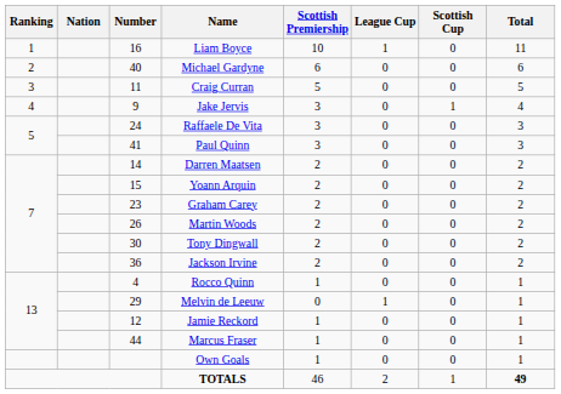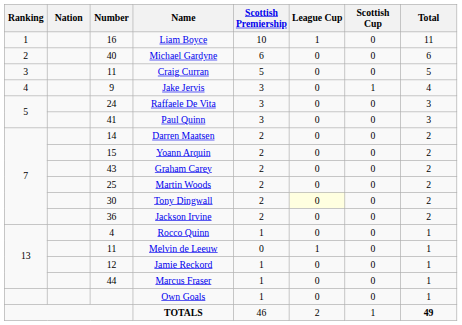 <table class="wikitable" style="font-size: 95%; text-align: center;">
 <tr>
 <th width=60>Ranking</th>
 <th width=60>Nation</th>
 <th width=60>Number</th>
 <th width=150>Name</th>
 <th width=80><a href='#'>Scottish Premiership</a></th>
 <th width=80>League Cup</th>
 <th width=80>Scottish Cup</th>
 <th width=80>Total</th>
 </tr>
 <tr>
 <td>1</td>
 <td></td>
 <td>16</td>
 <td><a href='#'>Liam Boyce</a></td>
 <td>10</td>
 <td>1</td>
 <td>0</td>
 <td>11</td>
 </tr>
 <tr>
 <td>2</td>
 <td></td>
 <td>40</td>
 <td><a href='#'>Michael Gardyne</a></td>
 <td>6</td>
 <td>0</td>
 <td>0</td>
 <td>6</td>
 </tr>
 <tr>
 <td>3</td>
 <td></td>
 <td>11</td>
 <td><a href='#'>Craig Curran</a></td>
 <td>5</td>
 <td>0</td>
 <td>0</td>
 <td>5</td>
 </tr>
 <tr>
 <td>4</td>
 <td></td>
 <td>9</td>
 <td><a href='#'>Jake Jervis</a></td>
 <td>3</td>
 <td>0</td>
 <td>1</td>
 <td>4</td>
 </tr>
 <tr>
 <td rowspan="2">5</td>
 <td></td>
 <td>24</td>
 <td><a href='#'>Raffaele De Vita</a></td>
 <td>3</td>
 <td>0</td>
 <td>0</td>
 <td>3</td>
 </tr>
 <tr>
 <td></td>
 <td>41</td>
 <td><a href='#'>Paul Quinn</a></td>
 <td>3</td>
 <td>0</td>
 <td>0</td>
 <td>3</td>
 </tr>
 <tr>
 <td rowspan="6">7</td>
 <td></td>
 <td>14</td>
 <td><a href='#'>Darren Maatsen</a></td>
 <td>2</td>
 <td>0</td>
 <td>0</td>
 <td>2</td>
 </tr>
 <tr>
 <td></td>
 <td>15</td>
 <td><a href='#'>Yoann Arquin</a></td>
 <td>2</td>
 <td>0</td>
 <td>0</td>
 <td>2</td>
 </tr>
 <tr>
 <td></td>
-<td>23</td>
+<td>43</td>
 <td><a href='#'>Graham Carey</a></td>
 <td>2</td>
 <td>0</td>
 <td>0</td>
 <td>2</td>
 </tr>
 <tr>
 <td></td>
-<td>26</td>
+<td>25</td>
 <td><a href='#'>Martin Woods</a></td>
 <td>2</td>
 <td>0</td>
 <td>0</td>
 <td>2</td>
 </tr>
 <tr>
 <td></td>
 <td>30</td>
 <td><a href='#'>Tony Dingwall</a></td>
 <td>2</td>
-<td>0</td>
+<td style="background: lightyellow;">0</td>
 <td>0</td>
 <td>2</td>
 </tr>
 <tr>
 <td></td>
 <td>36</td>
 <td><a href='#'>Jackson Irvine</a></td>
 <td>2</td>
 <td>0</td>
 <td>0</td>
 <td>2</td>
 </tr>
 <tr>
 <td rowspan="4">13</td>
 <td></td>
 <td>4</td>
 <td><a href='#'>Rocco Quinn</a></td>
 <td>1</td>
 <td>0</td>
 <td>0</td>
 <td>1</td>
 </tr>
 <tr>
 <td></td>
-<td>29</td>
+<td>11</td>
 <td><a href='#'>Melvin de Leeuw</a></td>
 <td>0</td>
 <td>1</td>
 <td>0</td>
 <td>1</td>
 </tr>
 <tr>
 <td></td>
 <td>12</td>
 <td><a href='#'>Jamie Reckord</a></td>
 <td>1</td>
 <td>0</td>
 <td>0</td>
 <td>1</td>
 </tr>
 <tr>
 <td></td>
 <td>44</td>
 <td><a href='#'>Marcus Fraser</a></td>
 <td>1</td>
 <td>0</td>
 <td>0</td>
 <td>1</td>
 </tr>
 <tr>
 <td></td>
 <td></td>
 <td></td>
 <td><a href='#'>Own Goals</a></td>
 <td>1</td>
 <td>0</td>
 <td>0</td>
 <td>1</td>
 </tr>
 <tr>
 <td colspan="3"></td>
 <td><strong>TOTALS</strong></td>
 <td>46</td>
 <td>2</td>
 <td>1</td>
 <td><strong>49</strong></td>
 </tr>
 </table>
